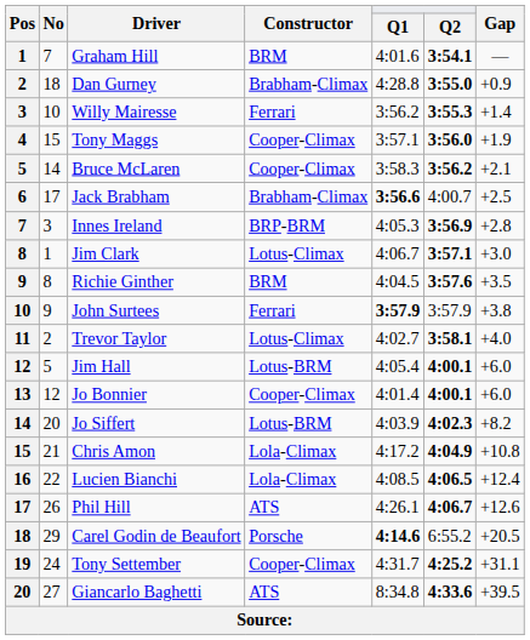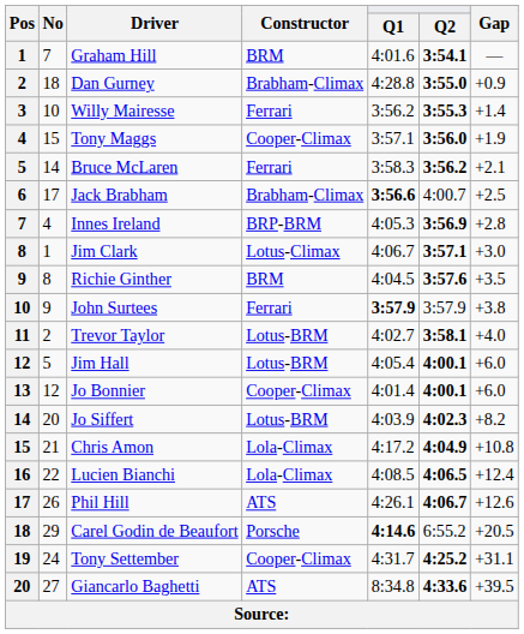 <table class="wikitable sortable" style="font-size: 95%;">
 <tr>
 <th rowspan="2">Pos</th>
 <th rowspan="2">No</th>
 <th rowspan="2">Driver</th>
 <th rowspan="2">Constructor</th>
 <th colspan="2" style="background:#eaecf0; text-align:center;"></th>
 <th rowspan="2">Gap</th>
 </tr>
 <tr>
 <th>Q1</th>
 <th>Q2</th>
 </tr>
 <tr>
 <th>1</th>
 <td>7</td>
 <td> <a href='#'>Graham Hill</a></td>
 <td><a href='#'>BRM</a></td>
 <td>4:01.6</td>
 <td><strong>3:54.1</strong></td>
 <td align="center">—</td>
 </tr>
 <tr>
 <th>2</th>
 <td>18</td>
 <td> <a href='#'>Dan Gurney</a></td>
 <td><a href='#'>Brabham</a>-<a href='#'>Climax</a></td>
 <td>4:28.8</td>
 <td><strong>3:55.0</strong></td>
 <td>+0.9</td>
 </tr>
 <tr>
 <th>3</th>
 <td>10</td>
 <td> <a href='#'>Willy Mairesse</a></td>
 <td><a href='#'>Ferrari</a></td>
 <td>3:56.2</td>
 <td><strong>3:55.3</strong></td>
 <td>+1.4</td>
 </tr>
 <tr>
 <th>4</th>
 <td>15</td>
 <td> <a href='#'>Tony Maggs</a></td>
 <td><a href='#'>Cooper</a>-<a href='#'>Climax</a></td>
 <td>3:57.1</td>
 <td><strong>3:56.0</strong></td>
 <td>+1.9</td>
 </tr>
 <tr>
 <th>5</th>
 <td>14</td>
 <td> <a href='#'>Bruce McLaren</a></td>
-<td><a href='#'>Cooper</a>-<a href='#'>Climax</a></td>
+<td><a href='#'>Ferrari</a></td>
 <td>3:58.3</td>
 <td><strong>3:56.2</strong></td>
 <td>+2.1</td>
 </tr>
 <tr>
 <th>6</th>
 <td>17</td>
 <td> <a href='#'>Jack Brabham</a></td>
 <td><a href='#'>Brabham</a>-<a href='#'>Climax</a></td>
 <td><strong>3:56.6</strong></td>
 <td>4:00.7</td>
 <td>+2.5</td>
 </tr>
 <tr>
 <th>7</th>
-<td>3</td>
+<td>4</td>
 <td> <a href='#'>Innes Ireland</a></td>
 <td><a href='#'>BRP</a>-<a href='#'>BRM</a></td>
 <td>4:05.3</td>
 <td><strong>3:56.9</strong></td>
 <td>+2.8</td>
 </tr>
 <tr>
 <th>8</th>
 <td>1</td>
 <td> <a href='#'>Jim Clark</a></td>
 <td><a href='#'>Lotus</a>-<a href='#'>Climax</a></td>
 <td>4:06.7</td>
 <td><strong>3:57.1</strong></td>
 <td>+3.0</td>
 </tr>
 <tr>
 <th>9</th>
 <td>8</td>
 <td> <a href='#'>Richie Ginther</a></td>
 <td><a href='#'>BRM</a></td>
 <td>4:04.5</td>
 <td><strong>3:57.6</strong></td>
 <td>+3.5</td>
 </tr>
 <tr>
 <th>10</th>
 <td>9</td>
 <td> <a href='#'>John Surtees</a></td>
 <td><a href='#'>Ferrari</a></td>
 <td><strong>3:57.9</strong></td>
 <td>3:57.9</td>
 <td>+3.8</td>
 </tr>
 <tr>
 <th>11</th>
 <td>2</td>
 <td> <a href='#'>Trevor Taylor</a></td>
-<td><a href='#'>Lotus</a>-<a href='#'>Climax</a></td>
+<td><a href='#'>Lotus</a>-<a href='#'>BRM</a></td>
 <td>4:02.7</td>
 <td><strong>3:58.1</strong></td>
 <td>+4.0</td>
 </tr>
 <tr>
 <th>12</th>
 <td>5</td>
 <td> <a href='#'>Jim Hall</a></td>
 <td><a href='#'>Lotus</a>-<a href='#'>BRM</a></td>
 <td>4:05.4</td>
 <td><strong>4:00.1</strong></td>
 <td>+6.0</td>
 </tr>
 <tr>
 <th>13</th>
 <td>12</td>
 <td> <a href='#'>Jo Bonnier</a></td>
 <td><a href='#'>Cooper</a>-<a href='#'>Climax</a></td>
 <td>4:01.4</td>
 <td><strong>4:00.1</strong></td>
 <td>+6.0</td>
 </tr>
 <tr>
 <th>14</th>
 <td>20</td>
 <td> <a href='#'>Jo Siffert</a></td>
 <td><a href='#'>Lotus</a>-<a href='#'>BRM</a></td>
 <td>4:03.9</td>
 <td><strong>4:02.3</strong></td>
 <td>+8.2</td>
 </tr>
 <tr>
 <th>15</th>
 <td>21</td>
 <td> <a href='#'>Chris Amon</a></td>
 <td><a href='#'>Lola</a>-<a href='#'>Climax</a></td>
 <td>4:17.2</td>
 <td><strong>4:04.9</strong></td>
 <td>+10.8</td>
 </tr>
 <tr>
 <th>16</th>
 <td>22</td>
 <td> <a href='#'>Lucien Bianchi</a></td>
 <td><a href='#'>Lola</a>-<a href='#'>Climax</a></td>
 <td>4:08.5</td>
 <td><strong>4:06.5</strong></td>
 <td>+12.4</td>
 </tr>
 <tr>
 <th>17</th>
 <td>26</td>
 <td> <a href='#'>Phil Hill</a></td>
 <td><a href='#'>ATS</a></td>
 <td>4:26.1</td>
 <td><strong>4:06.7</strong></td>
 <td>+12.6</td>
 </tr>
 <tr>
 <th>18</th>
 <td>29</td>
 <td> <a href='#'>Carel Godin de Beaufort</a></td>
 <td><a href='#'>Porsche</a></td>
 <td><strong>4:14.6</strong></td>
 <td>6:55.2</td>
 <td>+20.5</td>
 </tr>
 <tr>
 <th>19</th>
 <td>24</td>
 <td> <a href='#'>Tony Settember</a></td>
 <td><a href='#'>Cooper</a>-<a href='#'>Climax</a></td>
 <td>4:31.7</td>
 <td><strong>4:25.2</strong></td>
 <td>+31.1</td>
 </tr>
 <tr>
 <th>20</th>
 <td>27</td>
 <td> <a href='#'>Giancarlo Baghetti</a></td>
 <td><a href='#'>ATS</a></td>
 <td>8:34.8</td>
 <td><strong>4:33.6</strong></td>
 <td>+39.5</td>
 </tr>
 <tr>
 <th colspan="7">Source:</th>
 </tr>
 </table>
